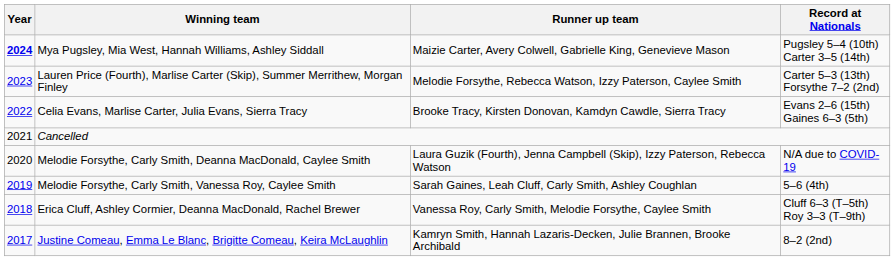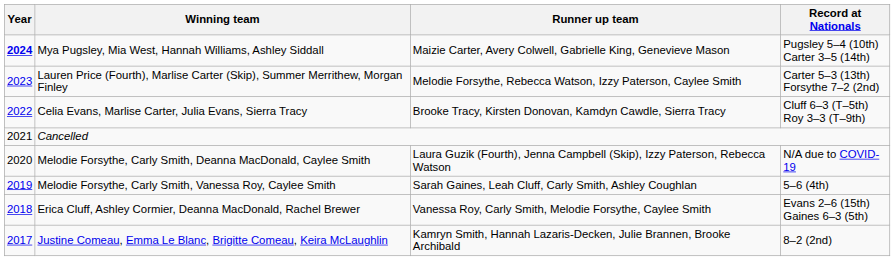 <table class="wikitable">
 <tr>
 <th scope="col">Year</th>
 <th scope="col">Winning team</th>
 <th scope="col">Runner up team</th>
 <th scope="col">Record at <a href='#'>Nationals</a></th>
 </tr>
 <tr>
 <td><strong><a href='#'>2024</a></strong></td>
 <td>Mya Pugsley, Mia West, Hannah Williams, Ashley Siddall</td>
 <td>Maizie Carter, Avery Colwell, Gabrielle King, Genevieve Mason</td>
 <td>Pugsley 5–4 (10th) <br> Carter 3–5 (14th)</td>
 </tr>
 <tr>
 <td><a href='#'>2023</a></td>
 <td>Lauren Price (Fourth), Marlise Carter (Skip), Summer Merrithew, Morgan Finley</td>
 <td>Melodie Forsythe, Rebecca Watson, Izzy Paterson, Caylee Smith</td>
 <td>Carter 5–3 (13th) <br> Forsythe 7–2 (2nd)</td>
 </tr>
 <tr>
 <td><a href='#'>2022</a></td>
 <td>Celia Evans, Marlise Carter, Julia Evans, Sierra Tracy</td>
 <td>Brooke Tracy, Kirsten Donovan, Kamdyn Cawdle, Sierra Tracy</td>
-<td>Evans 2–6 (15th) <br> Gaines 6–3 (5th)</td>
+<td>Cluff 6–3 (T–5th) <br> Roy 3–3 (T–9th)</td>
 </tr>
 <tr>
 <td>2021</td>
 <td colspan="3"><em>Cancelled</em></td>
 </tr>
 <tr>
 <td>2020</td>
 <td>Melodie Forsythe, Carly Smith, Deanna MacDonald, Caylee Smith</td>
 <td>Laura Guzik (Fourth), Jenna Campbell (Skip), Izzy Paterson, Rebecca Watson</td>
 <td>N/A due to <a href='#'>COVID-19</a></td>
 </tr>
 <tr>
 <td><a href='#'>2019</a></td>
 <td>Melodie Forsythe, Carly Smith, Vanessa Roy, Caylee Smith</td>
 <td>Sarah Gaines, Leah Cluff, Carly Smith, Ashley Coughlan</td>
 <td>5–6 (4th)</td>
 </tr>
 <tr>
 <td><a href='#'>2018</a></td>
 <td>Erica Cluff, Ashley Cormier, Deanna MacDonald, Rachel Brewer</td>
 <td>Vanessa Roy, Carly Smith, Melodie Forsythe, Caylee Smith</td>
-<td>Cluff 6–3 (T–5th) <br> Roy 3–3 (T–9th)</td>
+<td>Evans 2–6 (15th) <br> Gaines 6–3 (5th)</td>
 </tr>
 <tr>
 <td><a href='#'>2017</a></td>
 <td><a href='#'>Justine Comeau</a>, <a href='#'>Emma Le Blanc</a>, <a href='#'>Brigitte Comeau</a>, <a href='#'>Keira McLaughlin</a></td>
 <td>Kamryn Smith, Hannah Lazaris-Decken, Julie Brannen, Brooke Archibald</td>
 <td>8–2 (2nd)</td>
 </tr>
 </table>
